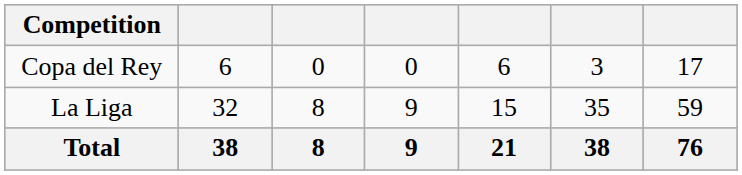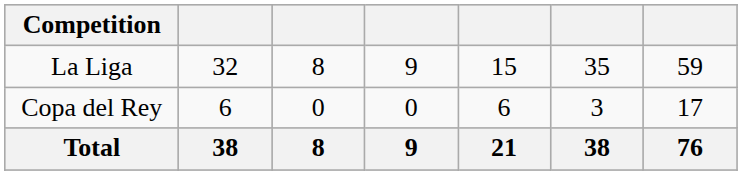 <table class="wikitable" style="text-align:center;">
 <tr>
 <th width="100">Competition</th>
 <th width="50"></th>
 <th width="50"></th>
 <th width="50"></th>
 <th width="50"></th>
 <th width="50"></th>
 <th width="50"></th>
 </tr>
 <tr>
+<td>La Liga</td>
+<td>32</td>
+<td>8</td>
+<td>9</td>
+<td>15</td>
+<td>35</td>
+<td>59</td>
+</tr>
+<tr>
 <td>Copa del Rey</td>
 <td>6</td>
 <td>0</td>
 <td>0</td>
 <td>6</td>
 <td>3</td>
 <td>17</td>
-</tr>
-<tr>
-<td>La Liga</td>
-<td>32</td>
-<td>8</td>
-<td>9</td>
-<td>15</td>
-<td>35</td>
-<td>59</td>
 </tr>
 <tr>
 <th>Total</th>
 <th>38</th>
 <th>8</th>
 <th>9</th>
 <th>21</th>
 <th>38</th>
 <th>76</th>
 </tr>
 </table>
